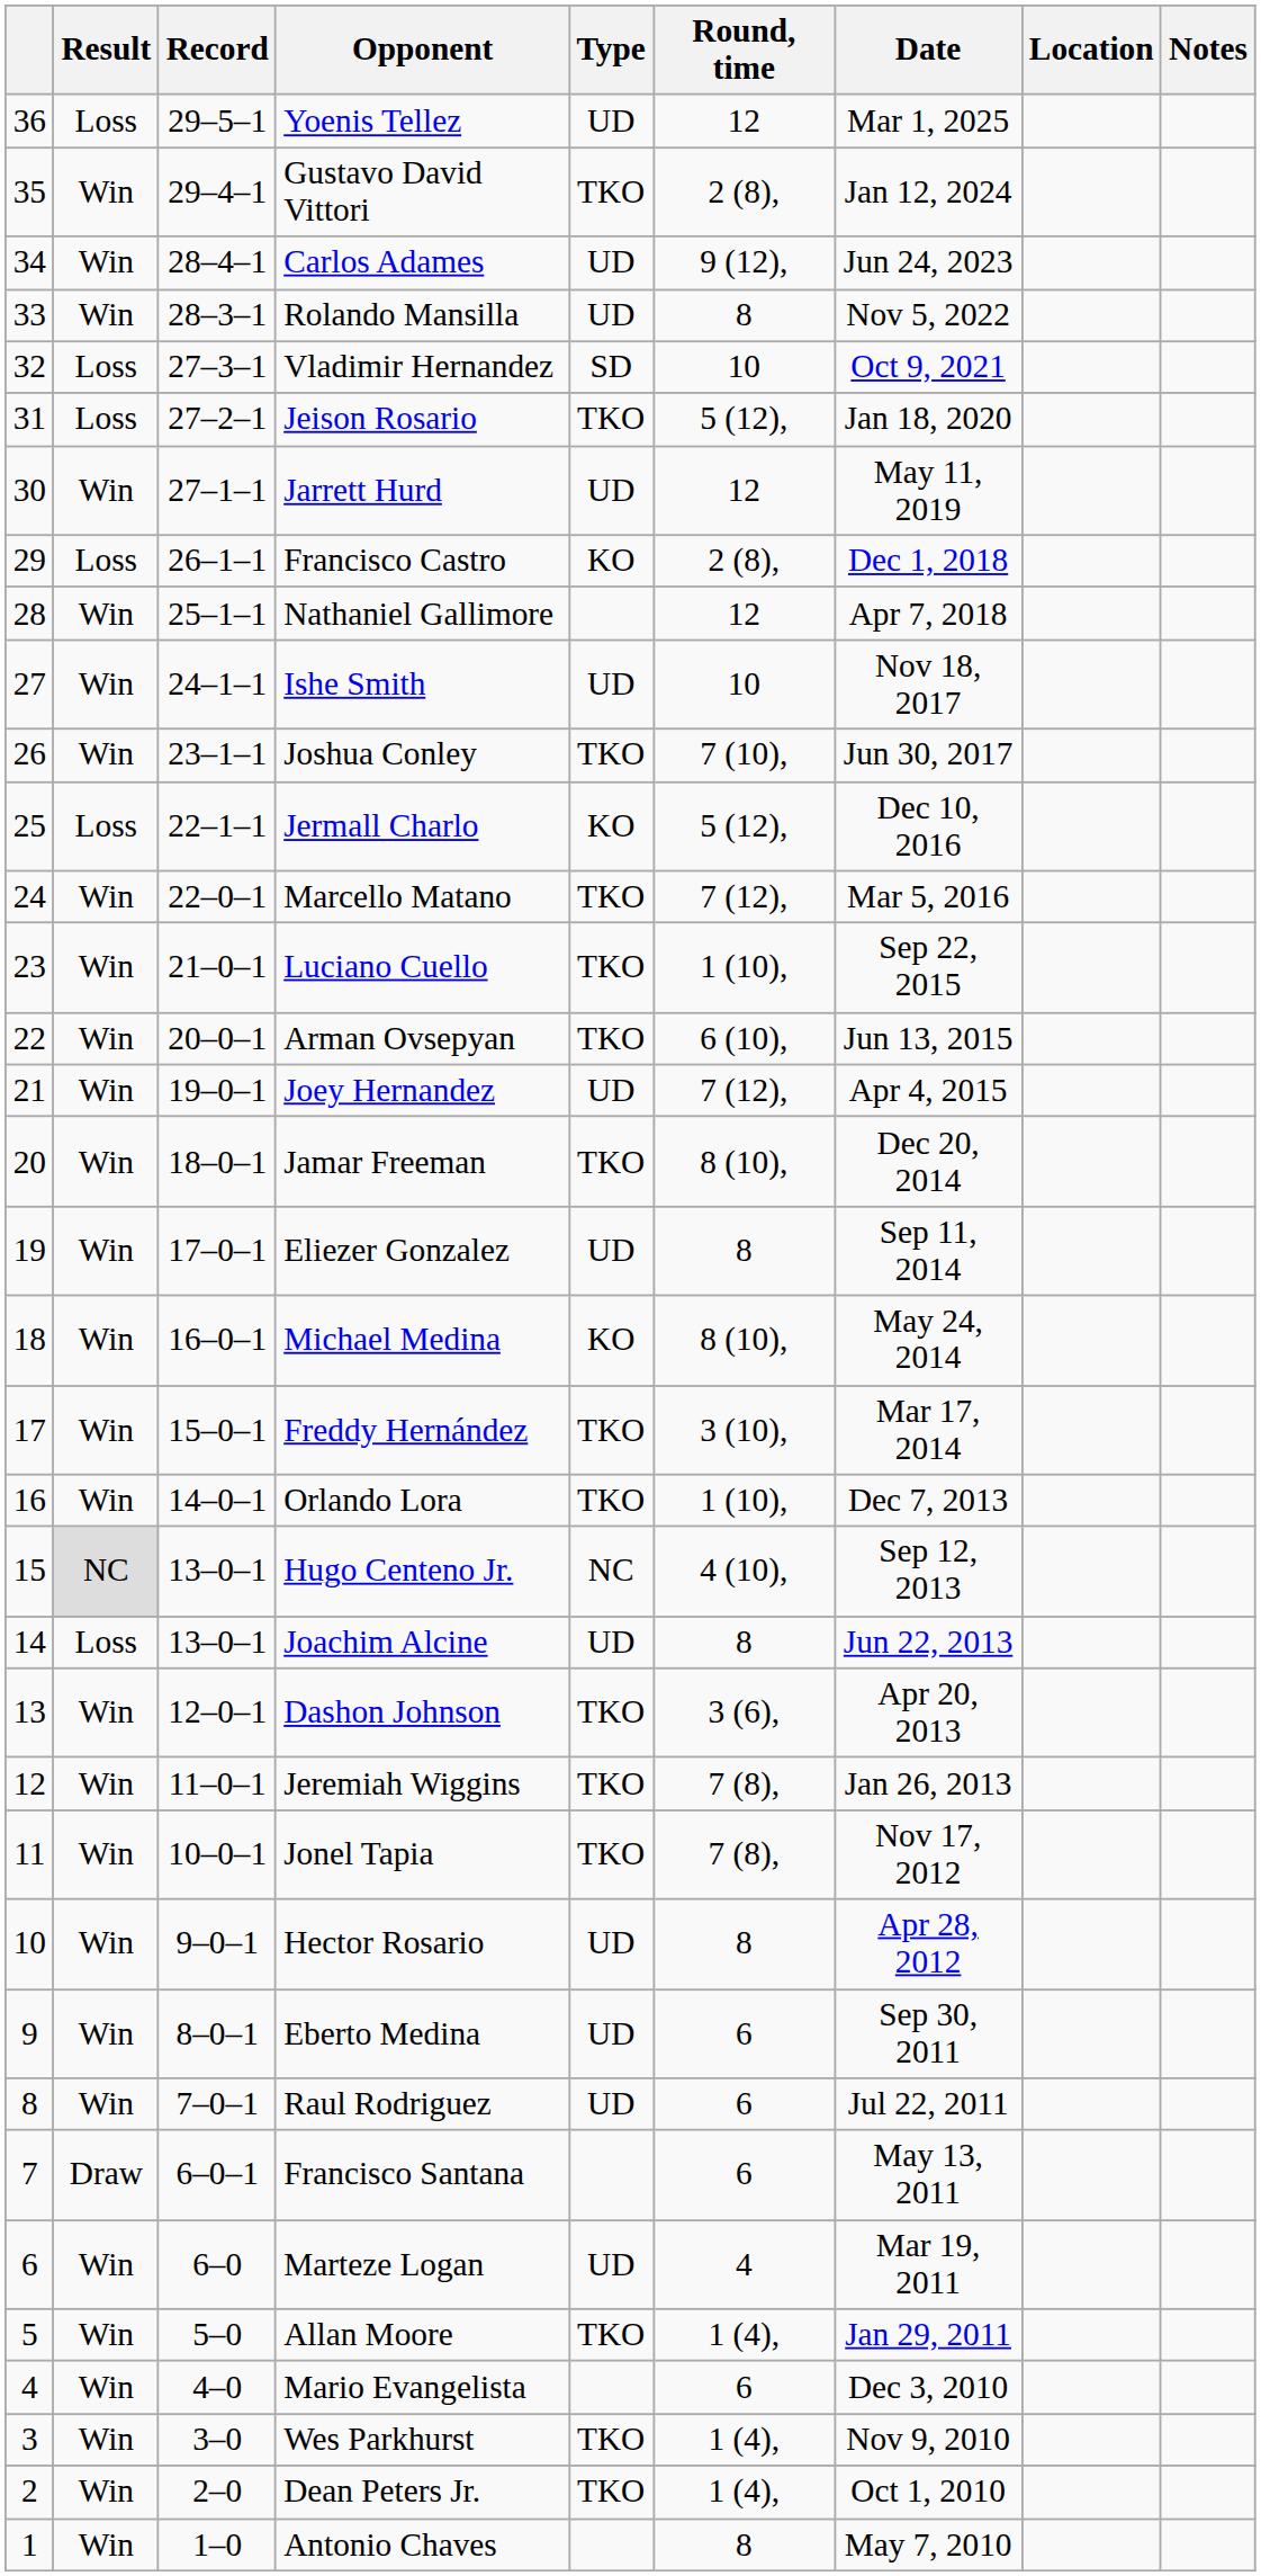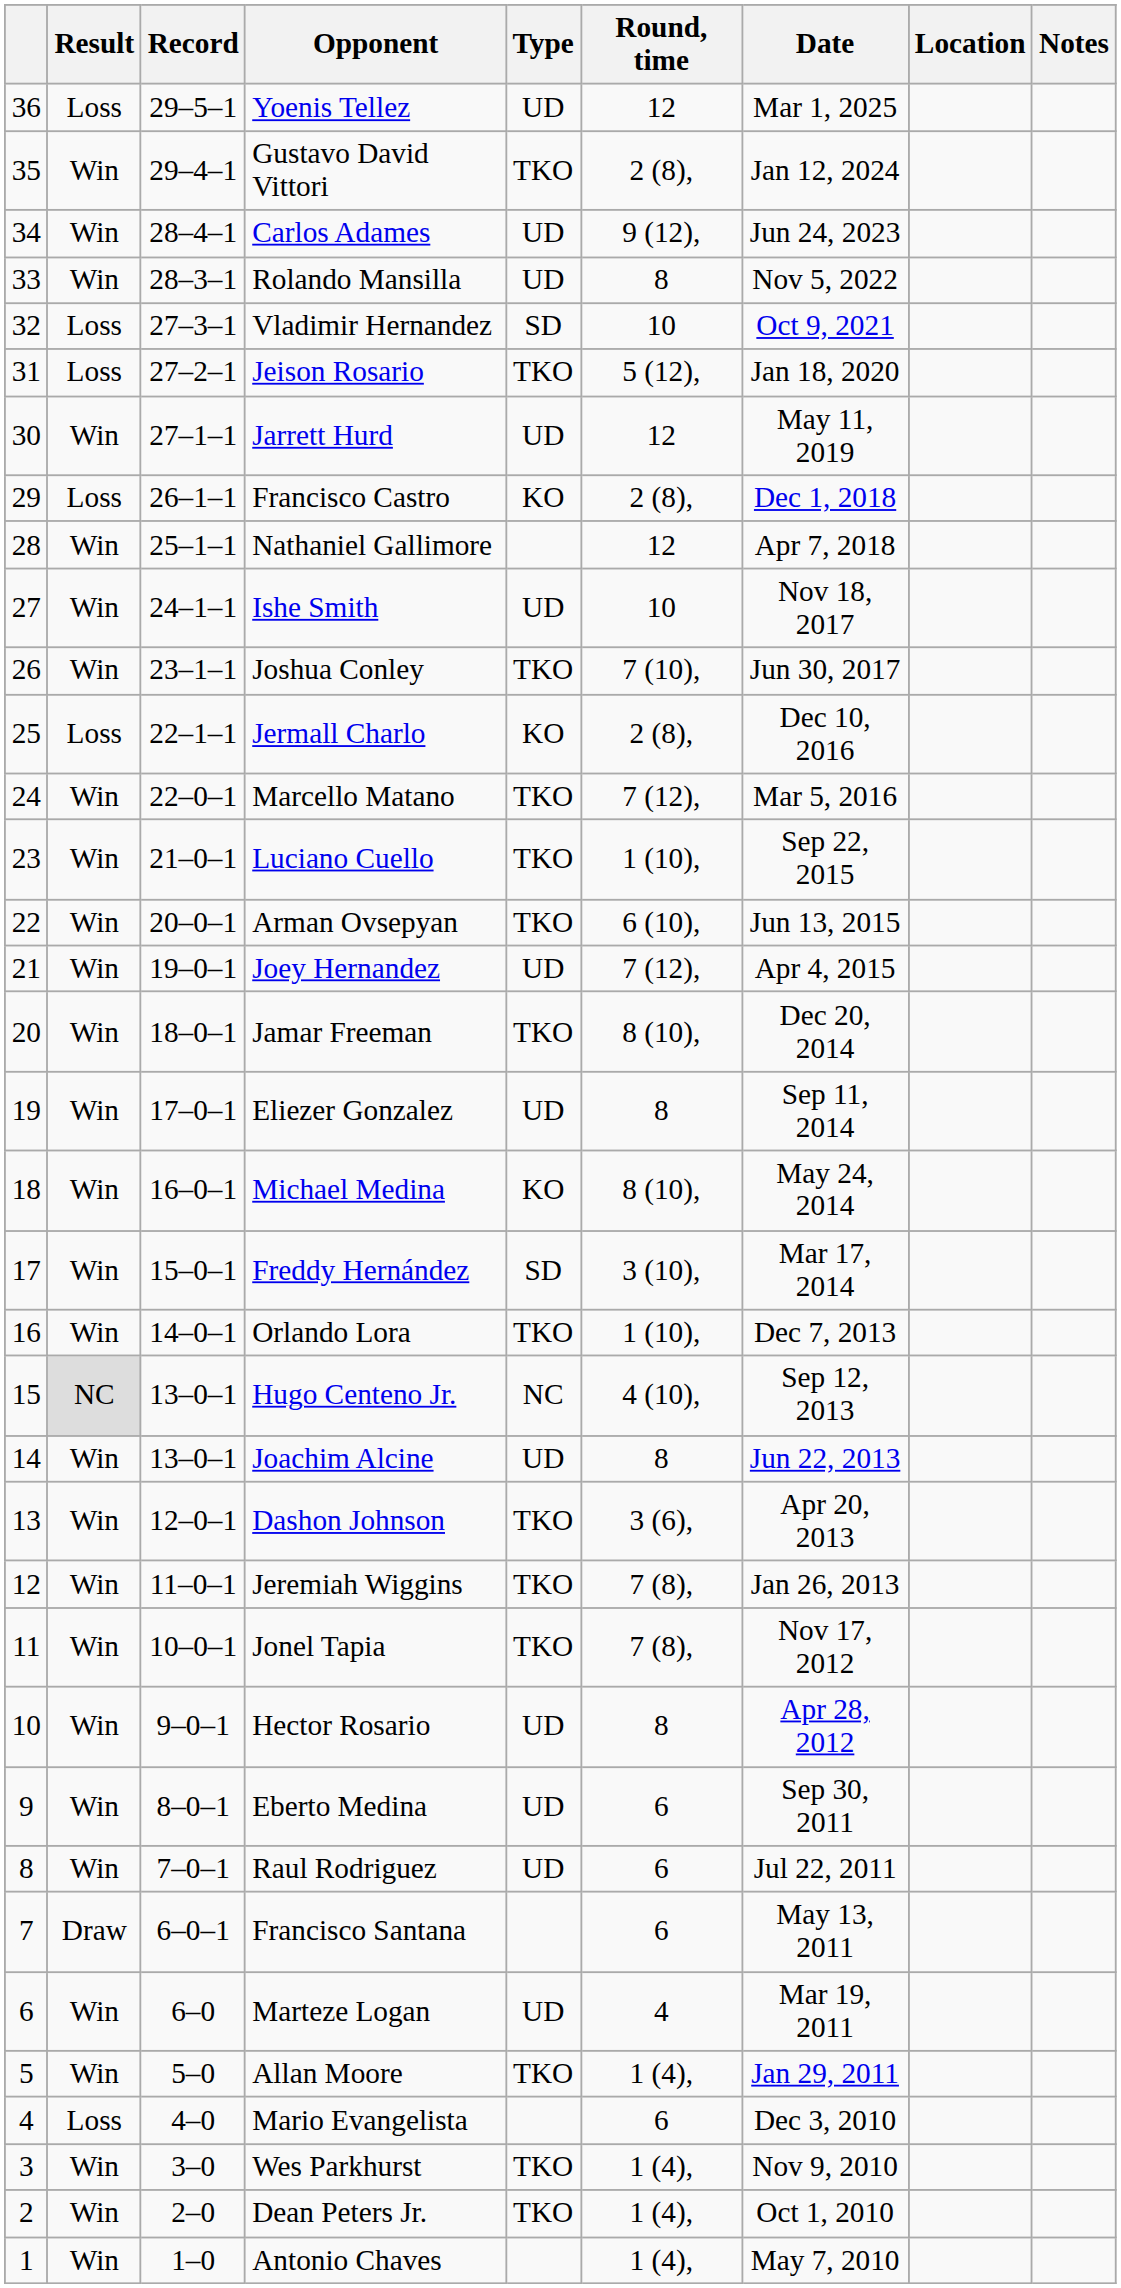 <table class=wikitable style=text-align:center>
 <tr>
 <th></th>
 <th>Result</th>
 <th>Record</th>
 <th>Opponent</th>
 <th>Type</th>
 <th>Round, time</th>
 <th>Date</th>
 <th>Location</th>
 <th>Notes</th>
 </tr>
 <tr>
 <td>36</td>
 <td>Loss</td>
 <td>29–5–1 </td>
 <td align=left><a href='#'>Yoenis Tellez</a></td>
 <td>UD</td>
 <td>12</td>
 <td>Mar 1, 2025</td>
 <td align=left></td>
 <td align=left></td>
 </tr>
 <tr>
 <td>35</td>
 <td>Win</td>
 <td>29–4–1 </td>
 <td align=left>Gustavo David Vittori</td>
 <td>TKO</td>
 <td>2 (8), </td>
 <td>Jan 12, 2024</td>
 <td align=left></td>
 <td align=left></td>
 </tr>
 <tr>
 <td>34</td>
 <td>Win</td>
 <td>28–4–1 </td>
 <td align=left><a href='#'>Carlos Adames</a></td>
 <td>UD</td>
 <td>9 (12), </td>
 <td>Jun 24, 2023</td>
 <td align=left></td>
 <td align=left></td>
 </tr>
 <tr>
 <td>33</td>
 <td>Win</td>
 <td>28–3–1 </td>
 <td align=left>Rolando Mansilla</td>
 <td>UD</td>
 <td>8</td>
 <td>Nov 5, 2022</td>
 <td align=left></td>
 <td align=left></td>
 </tr>
 <tr>
 <td>32</td>
 <td>Loss</td>
 <td>27–3–1 </td>
 <td align=left>Vladimir Hernandez</td>
 <td>SD</td>
 <td>10</td>
 <td><a href='#'>Oct 9, 2021</a></td>
 <td align=left></td>
 <td align=left></td>
 </tr>
 <tr>
 <td>31</td>
 <td>Loss</td>
 <td>27–2–1 </td>
 <td align=left><a href='#'>Jeison Rosario</a></td>
 <td>TKO</td>
 <td>5 (12), </td>
 <td>Jan 18, 2020</td>
 <td align=left></td>
 <td align=left></td>
 </tr>
 <tr>
 <td>30</td>
 <td>Win</td>
 <td>27–1–1 </td>
 <td align=left><a href='#'>Jarrett Hurd</a></td>
 <td>UD</td>
 <td>12</td>
 <td>May 11, 2019</td>
 <td align=left></td>
 <td align=left></td>
 </tr>
 <tr>
 <td>29</td>
 <td>Loss</td>
 <td>26–1–1 </td>
 <td align=left>Francisco Castro</td>
 <td>KO</td>
 <td>2 (8), </td>
 <td><a href='#'>Dec 1, 2018</a></td>
 <td align=left></td>
 <td align=left></td>
 </tr>
 <tr>
 <td>28</td>
 <td>Win</td>
 <td>25–1–1 </td>
 <td align=left>Nathaniel Gallimore</td>
 <td></td>
 <td>12</td>
 <td>Apr 7, 2018</td>
 <td align=left></td>
 <td align=left></td>
 </tr>
 <tr>
 <td>27</td>
 <td>Win</td>
 <td>24–1–1 </td>
 <td align=left><a href='#'>Ishe Smith</a></td>
 <td>UD</td>
 <td>10</td>
 <td>Nov 18, 2017</td>
 <td align=left></td>
 <td align=left></td>
 </tr>
 <tr>
 <td>26</td>
 <td>Win</td>
 <td>23–1–1 </td>
 <td align=left>Joshua Conley</td>
 <td>TKO</td>
 <td>7 (10), </td>
 <td>Jun 30, 2017</td>
 <td align=left></td>
 <td align=left></td>
 </tr>
 <tr>
 <td>25</td>
 <td>Loss</td>
 <td>22–1–1 </td>
 <td align=left><a href='#'>Jermall Charlo</a></td>
 <td>KO</td>
-<td>5 (12), </td>
+<td>2 (8), </td>
 <td>Dec 10, 2016</td>
 <td align=left></td>
 <td align=left></td>
 </tr>
 <tr>
 <td>24</td>
 <td>Win</td>
 <td>22–0–1 </td>
 <td align=left>Marcello Matano</td>
 <td>TKO</td>
 <td>7 (12), </td>
 <td>Mar 5, 2016</td>
 <td align=left></td>
 <td align=left></td>
 </tr>
 <tr>
 <td>23</td>
 <td>Win</td>
 <td>21–0–1 </td>
 <td align=left><a href='#'>Luciano Cuello</a></td>
 <td>TKO</td>
 <td>1 (10), </td>
 <td>Sep 22, 2015</td>
 <td align=left></td>
 <td align=left></td>
 </tr>
 <tr>
 <td>22</td>
 <td>Win</td>
 <td>20–0–1 </td>
 <td align=left>Arman Ovsepyan</td>
 <td>TKO</td>
 <td>6 (10), </td>
 <td>Jun 13, 2015</td>
 <td align=left></td>
 <td align=left></td>
 </tr>
 <tr>
 <td>21</td>
 <td>Win</td>
 <td>19–0–1 </td>
 <td align=left><a href='#'>Joey Hernandez</a></td>
 <td>UD</td>
 <td>7 (12), </td>
 <td>Apr 4, 2015</td>
 <td align=left></td>
 <td align=left></td>
 </tr>
 <tr>
 <td>20</td>
 <td>Win</td>
 <td>18–0–1 </td>
 <td align=left>Jamar Freeman</td>
 <td>TKO</td>
 <td>8 (10), </td>
 <td>Dec 20, 2014</td>
 <td align=left></td>
 <td align=left></td>
 </tr>
 <tr>
 <td>19</td>
 <td>Win</td>
 <td>17–0–1 </td>
 <td align=left>Eliezer Gonzalez</td>
 <td>UD</td>
 <td>8</td>
 <td>Sep 11, 2014</td>
 <td align=left></td>
 <td align=left></td>
 </tr>
 <tr>
 <td>18</td>
 <td>Win</td>
 <td>16–0–1 </td>
 <td align=left><a href='#'>Michael Medina</a></td>
 <td>KO</td>
 <td>8 (10), </td>
 <td>May 24, 2014</td>
 <td align=left></td>
 <td align=left></td>
 </tr>
 <tr>
 <td>17</td>
 <td>Win</td>
 <td>15–0–1 </td>
 <td align=left><a href='#'>Freddy Hernández</a></td>
-<td>TKO</td>
+<td>SD</td>
 <td>3 (10), </td>
 <td>Mar 17, 2014</td>
 <td align=left></td>
 <td align=left></td>
 </tr>
 <tr>
 <td>16</td>
 <td>Win</td>
 <td>14–0–1 </td>
 <td align=left>Orlando Lora</td>
 <td>TKO</td>
 <td>1 (10), </td>
 <td>Dec 7, 2013</td>
 <td align=left></td>
 <td align=left></td>
 </tr>
 <tr>
 <td>15</td>
 <td style="background:#ddd;">NC</td>
 <td>13–0–1 </td>
 <td align=left><a href='#'>Hugo Centeno Jr.</a></td>
 <td>NC</td>
 <td>4 (10), </td>
 <td>Sep 12, 2013</td>
 <td align=left></td>
 <td align=left></td>
 </tr>
 <tr>
 <td>14</td>
-<td>Loss</td>
+<td>Win</td>
 <td>13–0–1</td>
 <td align=left><a href='#'>Joachim Alcine</a></td>
 <td>UD</td>
 <td>8</td>
 <td><a href='#'>Jun 22, 2013</a></td>
 <td align=left></td>
 <td align=left></td>
 </tr>
 <tr>
 <td>13</td>
 <td>Win</td>
 <td>12–0–1</td>
 <td align=left><a href='#'>Dashon Johnson</a></td>
 <td>TKO</td>
 <td>3 (6), </td>
 <td>Apr 20, 2013</td>
 <td align=left></td>
 <td align=left></td>
 </tr>
 <tr>
 <td>12</td>
 <td>Win</td>
 <td>11–0–1</td>
 <td align=left>Jeremiah Wiggins</td>
 <td>TKO</td>
 <td>7 (8), </td>
 <td>Jan 26, 2013</td>
 <td align=left></td>
 <td align=left></td>
 </tr>
 <tr>
 <td>11</td>
 <td>Win</td>
 <td>10–0–1</td>
 <td align=left>Jonel Tapia</td>
 <td>TKO</td>
 <td>7 (8), </td>
 <td>Nov 17, 2012</td>
 <td align=left></td>
 <td align=left></td>
 </tr>
 <tr>
 <td>10</td>
 <td>Win</td>
 <td>9–0–1</td>
 <td align=left>Hector Rosario</td>
 <td>UD</td>
 <td>8</td>
 <td><a href='#'>Apr 28, 2012</a></td>
 <td align=left></td>
 <td align=left></td>
 </tr>
 <tr>
 <td>9</td>
 <td>Win</td>
 <td>8–0–1</td>
 <td align=left>Eberto Medina</td>
 <td>UD</td>
 <td>6</td>
 <td>Sep 30, 2011</td>
 <td align=left></td>
 <td align=left></td>
 </tr>
 <tr>
 <td>8</td>
 <td>Win</td>
 <td>7–0–1</td>
 <td align=left>Raul Rodriguez</td>
 <td>UD</td>
 <td>6</td>
 <td>Jul 22, 2011</td>
 <td align=left></td>
 <td align=left></td>
 </tr>
 <tr>
 <td>7</td>
 <td>Draw</td>
 <td>6–0–1</td>
 <td align=left>Francisco Santana</td>
 <td></td>
 <td>6</td>
 <td>May 13, 2011</td>
 <td align=left></td>
 <td align=left></td>
 </tr>
 <tr>
 <td>6</td>
 <td>Win</td>
 <td>6–0</td>
 <td align=left>Marteze Logan</td>
 <td>UD</td>
 <td>4</td>
 <td>Mar 19, 2011</td>
 <td align=left></td>
 <td align=left></td>
 </tr>
 <tr>
 <td>5</td>
 <td>Win</td>
 <td>5–0</td>
 <td align=left>Allan Moore</td>
 <td>TKO</td>
 <td>1 (4), </td>
 <td><a href='#'>Jan 29, 2011</a></td>
 <td align=left></td>
 <td align=left></td>
 </tr>
 <tr>
 <td>4</td>
-<td>Win</td>
+<td>Loss</td>
 <td>4–0</td>
 <td align=left>Mario Evangelista</td>
 <td></td>
 <td>6</td>
 <td>Dec 3, 2010</td>
 <td align=left></td>
 <td align=left></td>
 </tr>
 <tr>
 <td>3</td>
 <td>Win</td>
 <td>3–0</td>
 <td align=left>Wes Parkhurst</td>
 <td>TKO</td>
 <td>1 (4), </td>
 <td>Nov 9, 2010</td>
 <td align=left></td>
 <td align=left></td>
 </tr>
 <tr>
 <td>2</td>
 <td>Win</td>
 <td>2–0</td>
 <td align=left>Dean Peters Jr.</td>
 <td>TKO</td>
 <td>1 (4), </td>
 <td>Oct 1, 2010</td>
 <td align=left></td>
 <td align=left></td>
 </tr>
 <tr>
 <td>1</td>
 <td>Win</td>
 <td>1–0</td>
 <td align=left>Antonio Chaves</td>
 <td></td>
-<td>8</td>
+<td>1 (4), </td>
 <td>May 7, 2010</td>
 <td align=left></td>
 <td align=left></td>
 </tr>
 </table>
